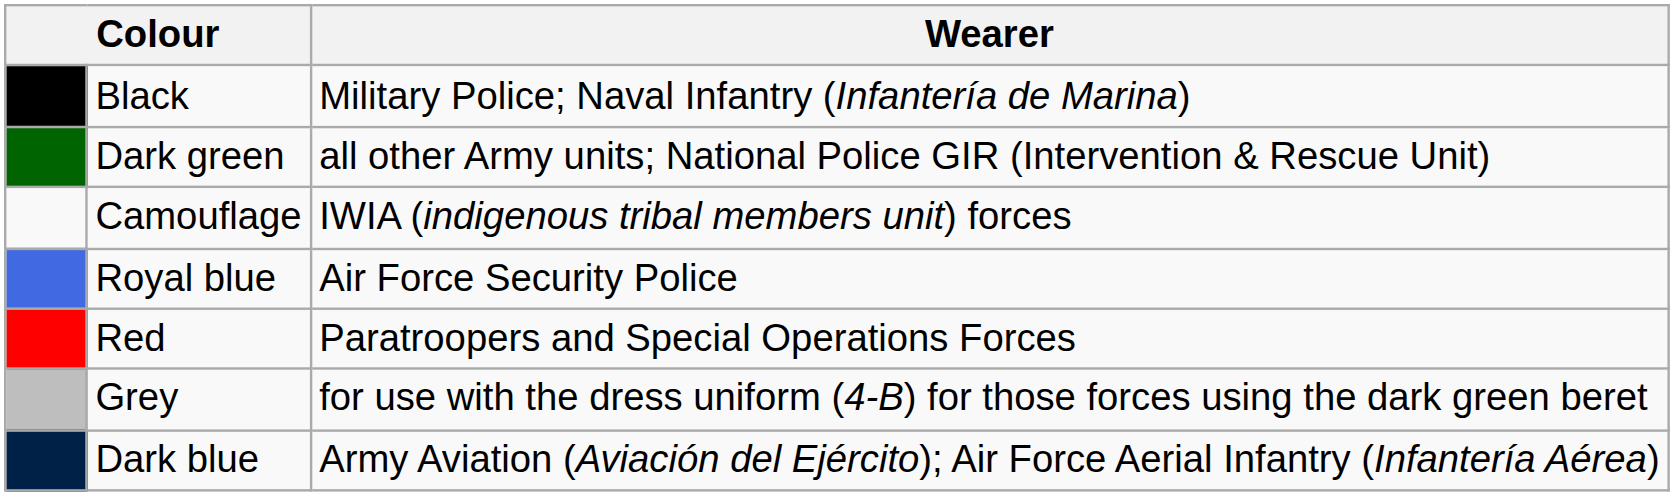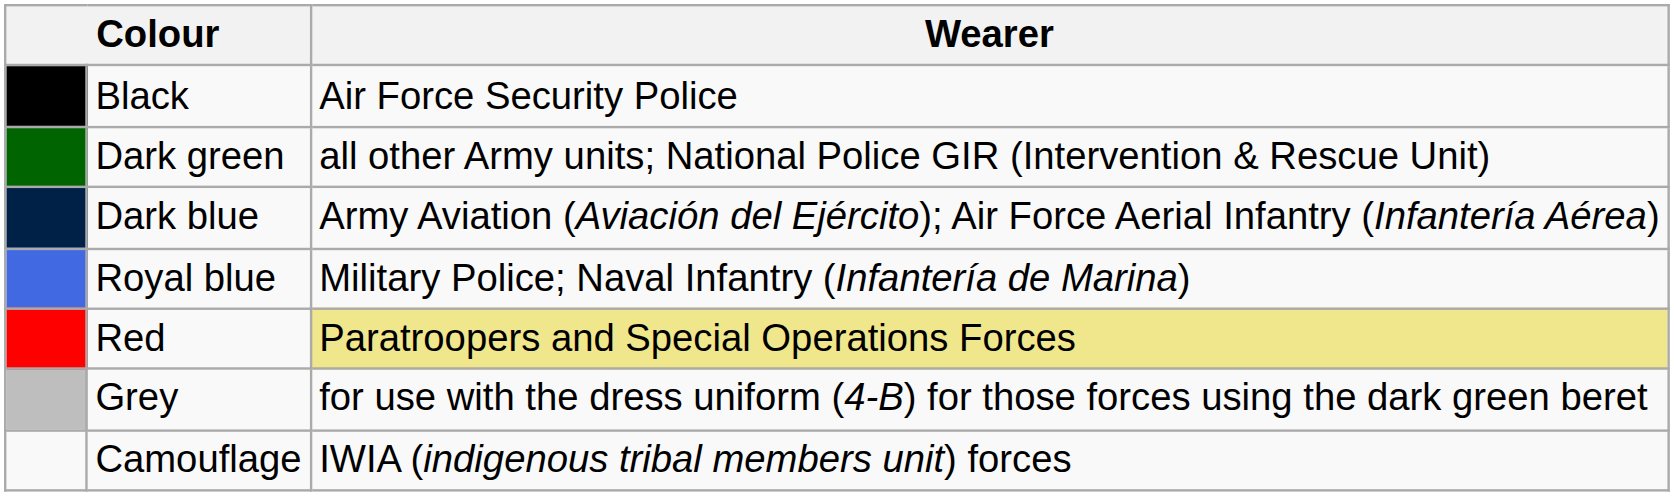 <table class="wikitable">
 <tr>
 <th colspan="2">Colour</th>
 <th>Wearer</th>
 </tr>
 <tr>
 <td style="background:black;">      </td>
 <td>Black</td>
-<td>Military Police; Naval Infantry (<em>Infantería de Marina</em>)</td>
+<td>Air Force Security Police</td>
 </tr>
 <tr>
 <td style="background:#006400;"></td>
 <td>Dark green</td>
 <td>all other Army units; National Police GIR (Intervention & Rescue Unit)</td>
 </tr>
 <tr>
-<td></td>
-<td>Camouflage</td>
-<td>IWIA (<em>indigenous tribal members unit</em>) forces</td>
+<td style="background:#002147;"></td>
+<td>Dark blue</td>
+<td>Army Aviation (<em>Aviación del Ejército</em>); Air Force Aerial Infantry (<em>Infantería Aérea</em>)</td>
 </tr>
 <tr>
 <td style="background:#4169E1;"></td>
 <td>Royal blue</td>
-<td>Air Force Security Police</td>
+<td>Military Police; Naval Infantry (<em>Infantería de Marina</em>)</td>
 </tr>
 <tr>
 <td style="background:red;"></td>
 <td>Red</td>
-<td>Paratroopers and Special Operations Forces</td>
+<td style="background: khaki;">Paratroopers and Special Operations Forces</td>
 </tr>
 <tr>
 <td style="background:#BEBEBE;"></td>
 <td>Grey</td>
 <td>for use with the dress uniform (<em>4-B</em>) for those forces using the dark green beret</td>
 </tr>
 <tr>
-<td style="background:#002147;"></td>
-<td>Dark blue</td>
-<td>Army Aviation (<em>Aviación del Ejército</em>); Air Force Aerial Infantry (<em>Infantería Aérea</em>)</td>
+<td></td>
+<td>Camouflage</td>
+<td>IWIA (<em>indigenous tribal members unit</em>) forces</td>
 </tr>
 </table>
